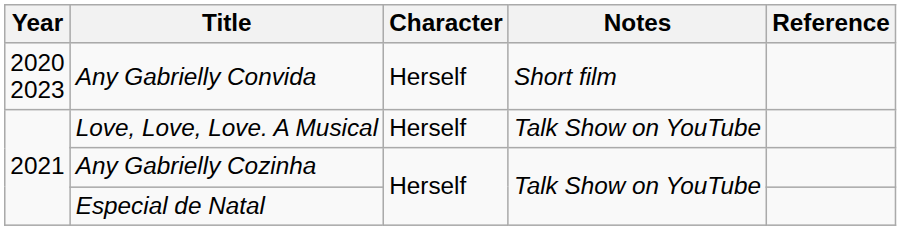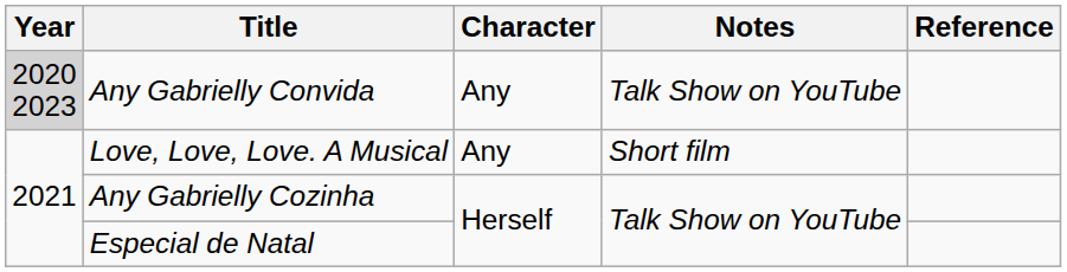 <table class="wikitable">
 <tr>
 <th>Year</th>
 <th>Title</th>
 <th>Character</th>
 <th>Notes</th>
 <th>Reference</th>
 </tr>
 <tr>
-<td>2020<br>2023</td>
+<td style="background: lightgrey;">2020<br>2023</td>
 <td><em>Any Gabrielly Convida</em></td>
-<td>Herself</td>
-<td><em>Short film</em></td>
+<td>Any</td>
+<td><em>Talk Show on YouTube</em></td>
 <td></td>
 </tr>
 <tr>
 <td rowspan="3">2021</td>
 <td><em>Love, Love, Love. A Musical</em></td>
-<td>Herself</td>
-<td><em>Talk Show on YouTube</em></td>
+<td>Any</td>
+<td><em>Short film</em></td>
 <td></td>
 </tr>
 <tr>
 <td><em>Any Gabrielly Cozinha</em></td>
 <td rowspan="2">Herself</td>
 <td rowspan="2"><em>Talk Show on YouTube</em></td>
 <td></td>
 </tr>
 <tr>
 <td><em>Especial de Natal</em></td>
 <td></td>
 </tr>
 </table>
